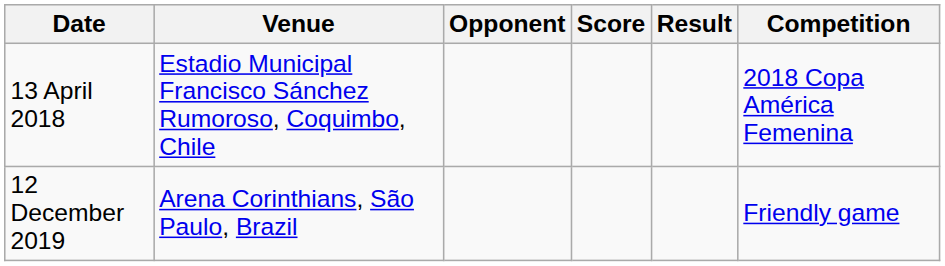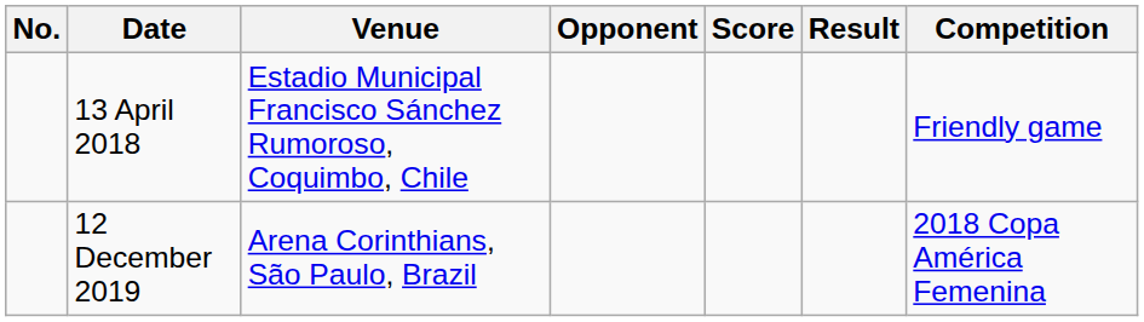 <table class="wikitable">
 <tr>
+<th>No.</th>
 <th>Date</th>
 <th>Venue</th>
 <th>Opponent</th>
 <th>Score</th>
 <th>Result</th>
 <th>Competition</th>
 </tr>
 <tr>
+<td></td>
 <td>13 April 2018</td>
 <td rowspan=><a href='#'>Estadio Municipal Francisco Sánchez Rumoroso</a>, <a href='#'>Coquimbo</a>, <a href='#'>Chile</a></td>
 <td></td>
 <td></td>
 <td></td>
-<td><a href='#'>2018 Copa América Femenina</a></td>
+<td><a href='#'>Friendly game</a></td>
 </tr>
 <tr>
+<td></td>
 <td>12 December 2019</td>
 <td rowspan= style="background: lightsalmon;"><a href='#'>Arena Corinthians</a>, <a href='#'>São Paulo</a>, <a href='#'>Brazil</a></td>
 <td></td>
 <td></td>
 <td></td>
-<td><a href='#'>Friendly game</a></td>
+<td><a href='#'>2018 Copa América Femenina</a></td>
 </tr>
 </table>
